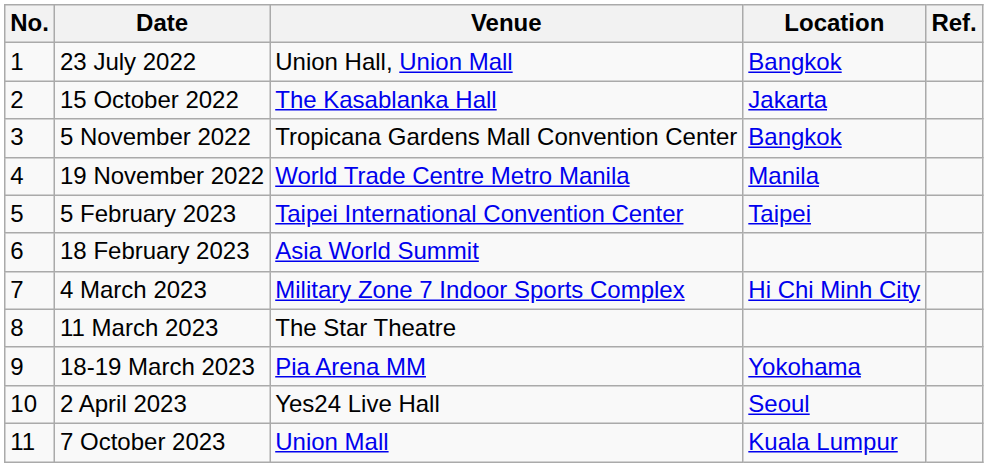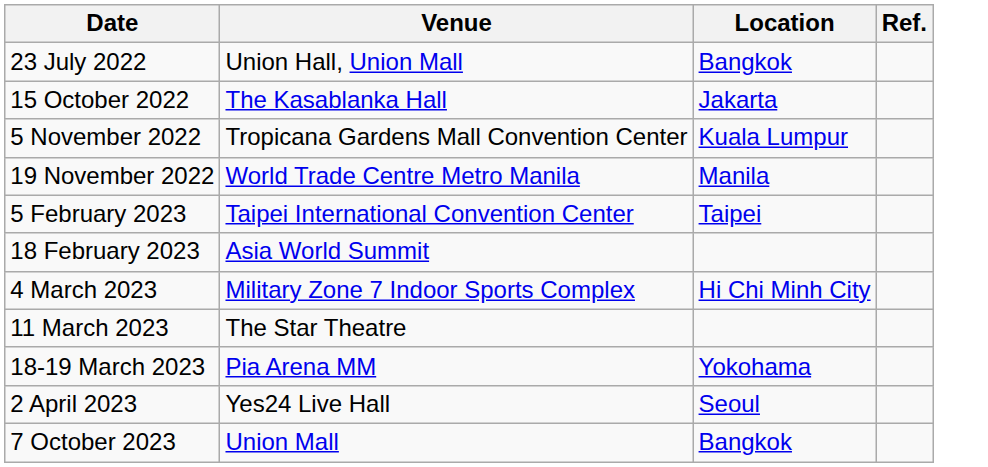 <table class="wikitable">
 <tr>
-<th>No.</th>
 <th>Date</th>
 <th>Venue</th>
 <th>Location</th>
 <th>Ref.</th>
 </tr>
 <tr>
-<td>1</td>
 <td>23 July 2022</td>
 <td>Union Hall, <a href='#'>Union Mall</a></td>
 <td><a href='#'>Bangkok</a> </td>
 <td></td>
 </tr>
 <tr>
-<td>2</td>
 <td>15 October 2022</td>
 <td><a href='#'>The Kasablanka Hall</a></td>
 <td><a href='#'>Jakarta</a> </td>
 <td></td>
 </tr>
 <tr>
-<td>3</td>
 <td>5 November 2022</td>
 <td>Tropicana Gardens Mall Convention Center</td>
-<td><a href='#'>Bangkok</a> </td>
+<td><a href='#'>Kuala Lumpur</a> </td>
 <td></td>
 </tr>
 <tr>
-<td>4</td>
 <td>19 November 2022</td>
 <td><a href='#'>World Trade Centre Metro Manila</a></td>
 <td><a href='#'>Manila</a> </td>
 <td></td>
 </tr>
 <tr>
-<td>5</td>
 <td>5 February 2023</td>
 <td><a href='#'>Taipei International Convention Center</a></td>
 <td><a href='#'>Taipei</a> </td>
 <td align="center"></td>
 </tr>
 <tr>
-<td>6</td>
 <td>18 February 2023</td>
 <td><a href='#'>Asia World Summit</a></td>
 <td></td>
 <td align="center"></td>
 </tr>
 <tr>
-<td>7</td>
 <td>4 March 2023</td>
 <td><a href='#'>Military Zone 7 Indoor Sports Complex</a></td>
 <td><a href='#'>Hi Chi Minh City</a> </td>
 <td></td>
 </tr>
 <tr>
-<td>8</td>
 <td>11 March 2023</td>
 <td>The Star Theatre</td>
 <td></td>
 <td></td>
 </tr>
 <tr>
-<td>9</td>
 <td>18-19 March 2023</td>
 <td><a href='#'>Pia Arena MM</a></td>
 <td><a href='#'>Yokohama</a> </td>
 <td></td>
 </tr>
 <tr>
-<td>10</td>
 <td>2 April 2023</td>
 <td>Yes24 Live Hall</td>
 <td><a href='#'>Seoul</a> </td>
 <td></td>
 </tr>
 <tr>
-<td>11</td>
 <td>7 October 2023</td>
 <td><a href='#'>Union Mall</a></td>
-<td><a href='#'>Kuala Lumpur</a> </td>
+<td><a href='#'>Bangkok</a> </td>
 <td></td>
 </tr>
 </table>
